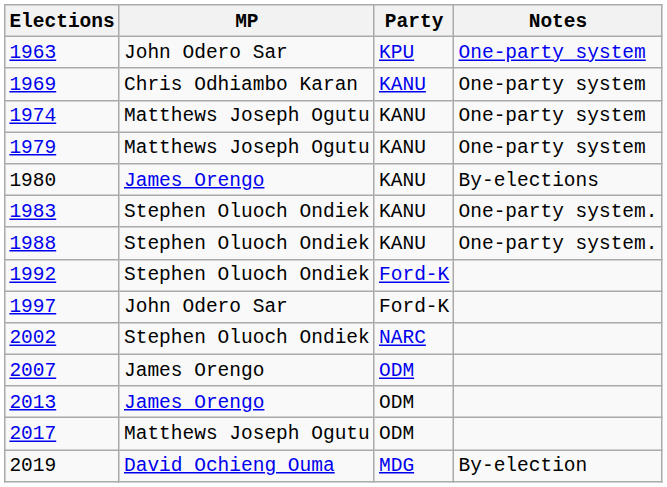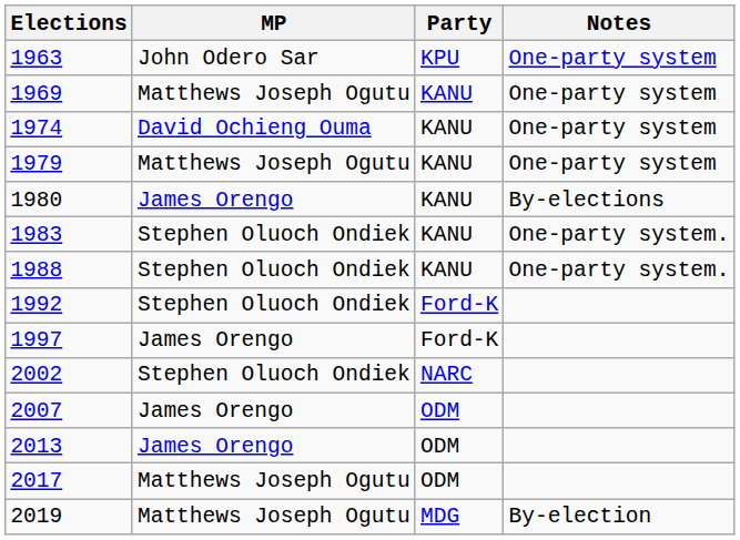 <table class="wikitable">
 <tr>
 <th>Elections</th>
 <th>MP </th>
 <th>Party</th>
 <th>Notes</th>
 </tr>
 <tr>
 <td><a href='#'>1963</a></td>
 <td>John Odero Sar</td>
 <td><a href='#'>KPU</a></td>
 <td><a href='#'>One-party system</a></td>
 </tr>
 <tr>
 <td><a href='#'>1969</a></td>
-<td>Chris Odhiambo Karan</td>
+<td>Matthews Joseph Ogutu</td>
 <td><a href='#'>KANU</a></td>
 <td>One-party system</td>
 </tr>
 <tr>
 <td><a href='#'>1974</a></td>
-<td>Matthews Joseph Ogutu</td>
+<td><a href='#'>David Ochieng Ouma</a></td>
 <td>KANU</td>
 <td>One-party system</td>
 </tr>
 <tr>
 <td><a href='#'>1979</a></td>
 <td>Matthews Joseph Ogutu</td>
 <td>KANU</td>
 <td>One-party system</td>
 </tr>
 <tr>
 <td>1980</td>
 <td><a href='#'>James Orengo</a></td>
 <td>KANU</td>
 <td>By-elections</td>
 </tr>
 <tr>
 <td><a href='#'>1983</a></td>
 <td>Stephen Oluoch Ondiek</td>
 <td>KANU</td>
 <td>One-party system.</td>
 </tr>
 <tr>
 <td><a href='#'>1988</a></td>
 <td>Stephen Oluoch Ondiek</td>
 <td>KANU</td>
 <td>One-party system.</td>
 </tr>
 <tr>
 <td><a href='#'>1992</a></td>
 <td>Stephen Oluoch Ondiek</td>
 <td><a href='#'>Ford-K</a></td>
 <td></td>
 </tr>
 <tr>
 <td><a href='#'>1997</a></td>
-<td>John Odero Sar</td>
+<td>James Orengo</td>
 <td>Ford-K</td>
 <td></td>
 </tr>
 <tr>
 <td><a href='#'>2002</a></td>
 <td>Stephen Oluoch Ondiek</td>
 <td><a href='#'>NARC</a></td>
 <td></td>
 </tr>
 <tr>
 <td><a href='#'>2007</a></td>
 <td>James Orengo</td>
 <td><a href='#'>ODM</a></td>
 <td></td>
 </tr>
 <tr>
 <td><a href='#'>2013</a></td>
 <td><a href='#'>James Orengo</a></td>
 <td>ODM</td>
 <td></td>
 </tr>
 <tr>
 <td><a href='#'>2017</a></td>
 <td>Matthews Joseph Ogutu</td>
 <td>ODM</td>
 <td></td>
 </tr>
 <tr>
 <td>2019</td>
-<td><a href='#'>David Ochieng Ouma</a></td>
+<td>Matthews Joseph Ogutu</td>
 <td><a href='#'>MDG</a></td>
 <td>By-election</td>
 </tr>
 </table>
